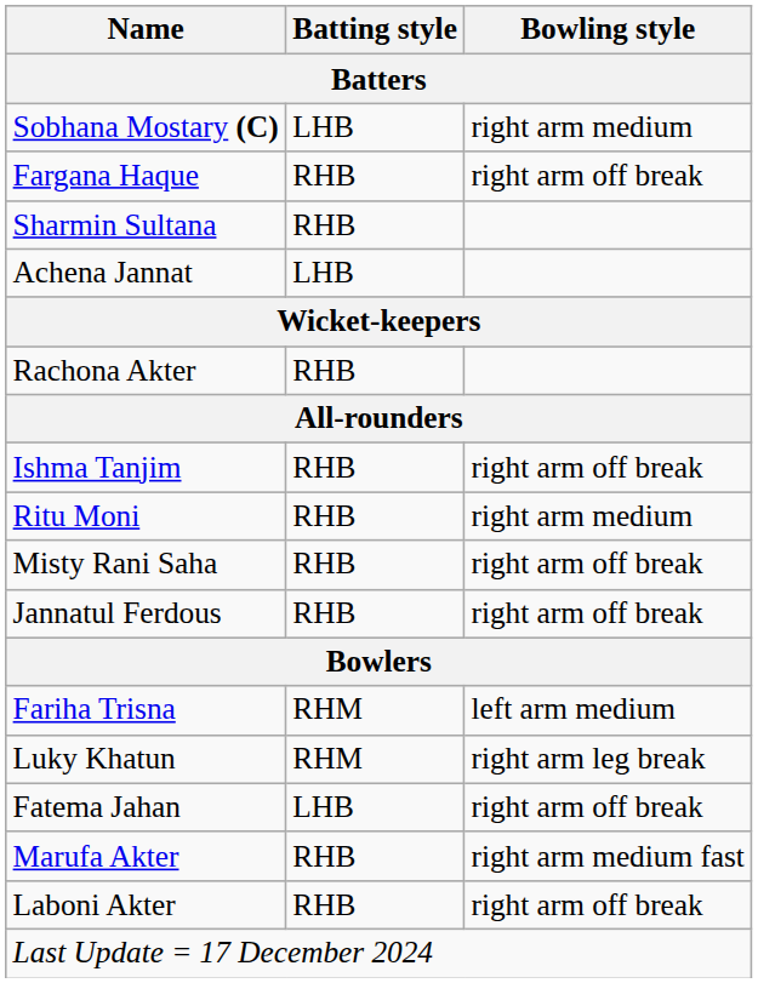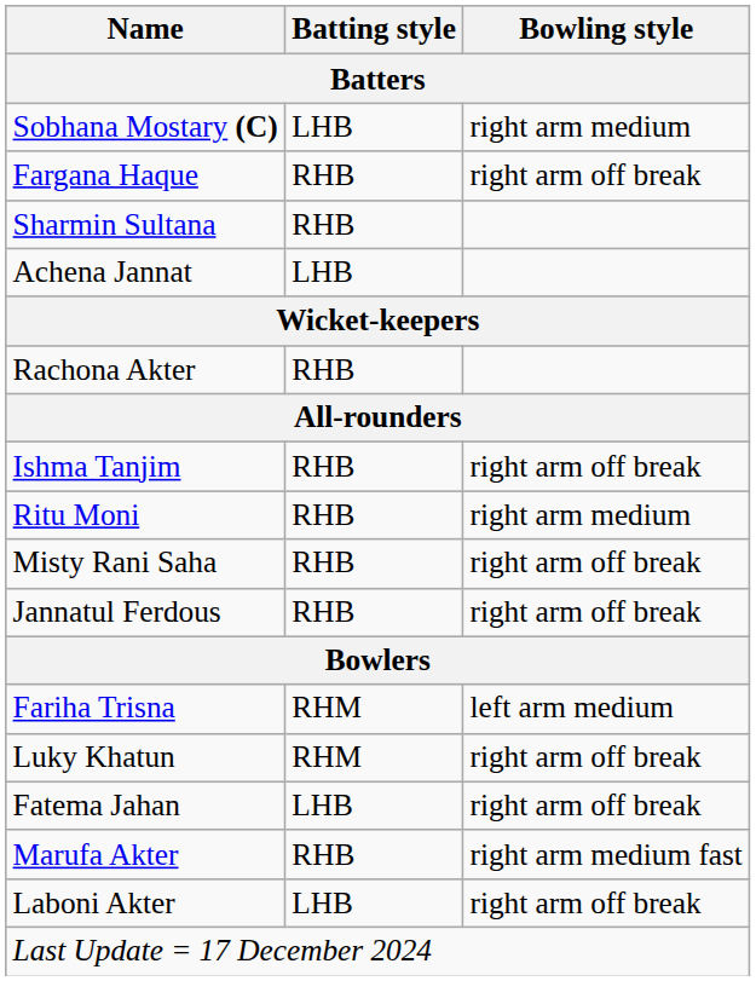 <table class="wikitable">
 <tr>
 <th>Name</th>
 <th>Batting style</th>
 <th>Bowling style</th>
 </tr>
 <tr>
 <th colspan="4">Batters</th>
 </tr>
 <tr>
 <td><a href='#'>Sobhana Mostary</a> <strong>(C)</strong></td>
 <td>LHB</td>
 <td>right arm medium</td>
 </tr>
 <tr>
 <td><a href='#'>Fargana Haque</a></td>
 <td>RHB</td>
 <td>right arm off break</td>
 </tr>
 <tr>
 <td><a href='#'>Sharmin Sultana</a></td>
 <td>RHB</td>
 <td></td>
 </tr>
 <tr>
 <td>Achena Jannat</td>
 <td>LHB</td>
 <td></td>
 </tr>
 <tr>
 <th colspan="4">Wicket-keepers</th>
 </tr>
 <tr>
 <td>Rachona Akter</td>
 <td>RHB</td>
 <td></td>
 </tr>
 <tr>
 <th colspan="4">All-rounders</th>
 </tr>
 <tr>
 <td><a href='#'>Ishma Tanjim</a></td>
 <td>RHB</td>
 <td>right arm off break</td>
 </tr>
 <tr>
 <td><a href='#'>Ritu Moni</a></td>
 <td>RHB</td>
 <td>right arm medium</td>
 </tr>
 <tr>
 <td>Misty Rani Saha</td>
 <td>RHB</td>
 <td>right arm off break</td>
 </tr>
 <tr>
 <td>Jannatul Ferdous</td>
 <td>RHB</td>
 <td>right arm off break</td>
 </tr>
 <tr>
 <th colspan="4">Bowlers</th>
 </tr>
 <tr>
 <td><a href='#'>Fariha Trisna</a></td>
 <td>RHM</td>
 <td>left arm medium</td>
 </tr>
 <tr>
 <td>Luky Khatun</td>
 <td>RHM</td>
-<td>right arm leg break</td>
+<td>right arm off break</td>
 </tr>
 <tr>
 <td>Fatema Jahan</td>
 <td>LHB</td>
 <td>right arm off break</td>
 </tr>
 <tr>
 <td><a href='#'>Marufa Akter</a></td>
 <td>RHB</td>
 <td>right arm medium fast</td>
 </tr>
 <tr>
 <td>Laboni Akter</td>
-<td>RHB</td>
+<td>LHB</td>
 <td>right arm off break</td>
 </tr>
 <tr>
 <td colspan="4"><em>Last Update = 17 December 2024</td>
 </tr>
 </table>
